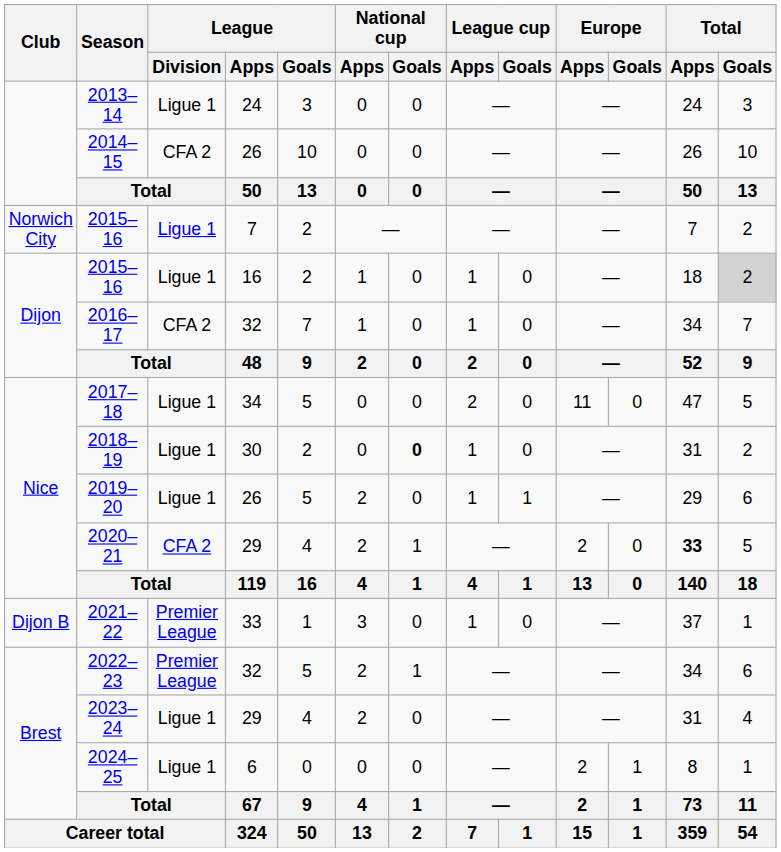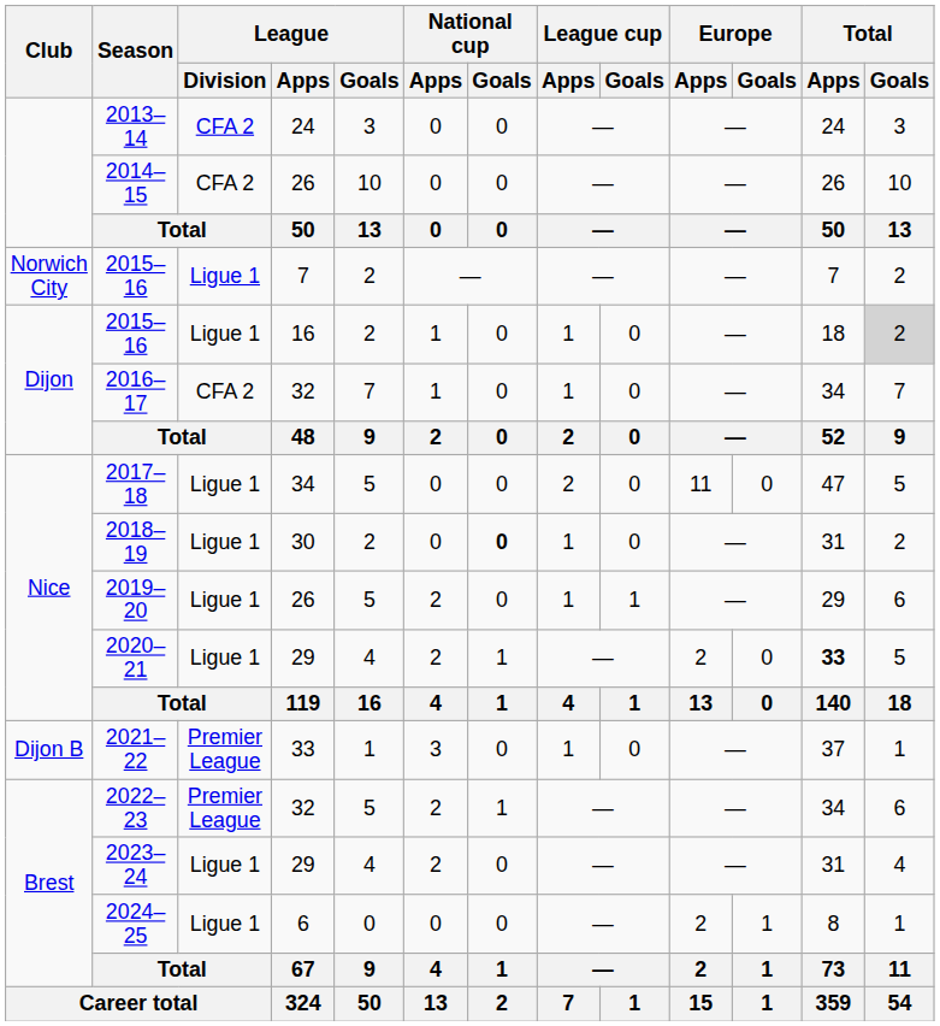 <table class="wikitable" style="text-align:center">
 <tr>
 <th rowspan="2">Club</th>
 <th rowspan="2">Season</th>
 <th colspan="3">League</th>
 <th colspan="2">National cup</th>
 <th colspan="2">League cup</th>
 <th colspan="2">Europe</th>
 <th colspan="2">Total</th>
 </tr>
 <tr>
 <th>Division</th>
 <th>Apps</th>
 <th>Goals</th>
 <th>Apps</th>
 <th>Goals</th>
 <th>Apps</th>
 <th>Goals</th>
 <th>Apps</th>
 <th>Goals</th>
 <th>Apps</th>
 <th>Goals</th>
 </tr>
 <tr>
 <td rowspan="3"></td>
 <td><a href='#'>2013–14</a></td>
-<td>Ligue 1</td>
+<td><a href='#'>CFA 2</a></td>
 <td>24</td>
 <td>3</td>
 <td>0</td>
 <td>0</td>
 <td colspan="2">—</td>
 <td colspan="2">—</td>
 <td>24</td>
 <td>3</td>
 </tr>
 <tr>
 <td><a href='#'>2014–15</a></td>
 <td>CFA 2</td>
 <td>26</td>
 <td>10</td>
 <td>0</td>
 <td>0</td>
 <td colspan="2">—</td>
 <td colspan="2">—</td>
 <td>26</td>
 <td>10</td>
 </tr>
 <tr>
 <th colspan="2">Total</th>
 <th>50</th>
 <th>13</th>
 <th>0</th>
 <th>0</th>
 <th colspan="2">—</th>
 <th colspan="2">—</th>
 <th>50</th>
 <th>13</th>
 </tr>
 <tr>
 <td><a href='#'>Norwich City</a></td>
 <td><a href='#'>2015–16</a></td>
 <td><a href='#'>Ligue 1</a></td>
 <td>7</td>
 <td>2</td>
 <td colspan="2">—</td>
 <td colspan="2">—</td>
 <td colspan="2">—</td>
 <td>7</td>
 <td>2</td>
 </tr>
 <tr>
 <td rowspan="3"><a href='#'>Dijon</a></td>
 <td><a href='#'>2015–16</a></td>
 <td>Ligue 1</td>
 <td>16</td>
 <td>2</td>
 <td>1</td>
 <td>0</td>
 <td>1</td>
 <td>0</td>
 <td colspan="2">—</td>
 <td>18</td>
 <td style="background: lightgrey;">2</td>
 </tr>
 <tr>
 <td><a href='#'>2016–17</a></td>
 <td>CFA 2</td>
 <td>32</td>
 <td>7</td>
 <td>1</td>
 <td>0</td>
 <td>1</td>
 <td>0</td>
 <td colspan="2">—</td>
 <td>34</td>
 <td>7</td>
 </tr>
 <tr>
 <th colspan="2">Total</th>
 <th>48</th>
 <th>9</th>
 <th>2</th>
 <th>0</th>
 <th>2</th>
 <th>0</th>
 <th colspan="2">—</th>
 <th>52</th>
 <th>9</th>
 </tr>
 <tr>
 <td rowspan="5"><a href='#'>Nice</a></td>
 <td><a href='#'>2017–18</a></td>
 <td>Ligue 1</td>
 <td>34</td>
 <td>5</td>
 <td>0</td>
 <td>0</td>
 <td>2</td>
 <td>0</td>
 <td>11</td>
 <td>0</td>
 <td>47</td>
 <td>5</td>
 </tr>
 <tr>
 <td><a href='#'>2018–19</a></td>
 <td>Ligue 1</td>
 <td>30</td>
 <td>2</td>
 <td>0</td>
 <td><strong>0</strong></td>
 <td>1</td>
 <td>0</td>
 <td colspan="2">—</td>
 <td>31</td>
 <td>2</td>
 </tr>
 <tr>
 <td><a href='#'>2019–20</a></td>
 <td>Ligue 1</td>
 <td>26</td>
 <td>5</td>
 <td>2</td>
 <td>0</td>
 <td>1</td>
 <td>1</td>
 <td colspan="2">—</td>
 <td>29</td>
 <td>6</td>
 </tr>
 <tr>
 <td><a href='#'>2020–21</a></td>
-<td><a href='#'>CFA 2</a></td>
+<td>Ligue 1</td>
 <td>29</td>
 <td>4</td>
 <td>2</td>
 <td>1</td>
 <td colspan="2">—</td>
 <td>2</td>
 <td>0</td>
 <td><strong>33</strong></td>
 <td>5</td>
 </tr>
 <tr>
 <th colspan="2">Total</th>
 <th>119</th>
 <th>16</th>
 <th>4</th>
 <th>1</th>
 <th>4</th>
 <th>1</th>
 <th>13</th>
 <th>0</th>
 <th>140</th>
 <th>18</th>
 </tr>
 <tr>
 <td><a href='#'>Dijon B</a></td>
 <td><a href='#'>2021–22</a></td>
 <td><a href='#'>Premier League</a></td>
 <td>33</td>
 <td>1</td>
 <td>3</td>
 <td>0</td>
 <td>1</td>
 <td>0</td>
 <td colspan="2">—</td>
 <td>37</td>
 <td>1</td>
 </tr>
 <tr>
 <td rowspan="4"><a href='#'>Brest</a></td>
 <td><a href='#'>2022–23</a></td>
 <td><a href='#'>Premier League</a></td>
 <td>32</td>
 <td>5</td>
 <td>2</td>
 <td>1</td>
 <td colspan="2">—</td>
 <td colspan="2">—</td>
 <td>34</td>
 <td>6</td>
 </tr>
 <tr>
 <td><a href='#'>2023–24</a></td>
 <td>Ligue 1</td>
 <td>29</td>
 <td>4</td>
 <td>2</td>
 <td>0</td>
 <td colspan="2">—</td>
 <td colspan="2">—</td>
 <td>31</td>
 <td>4</td>
 </tr>
 <tr>
 <td><a href='#'>2024–25</a></td>
 <td>Ligue 1</td>
 <td>6</td>
 <td>0</td>
 <td>0</td>
 <td>0</td>
 <td colspan="2">—</td>
 <td>2</td>
 <td>1</td>
 <td>8</td>
 <td>1</td>
 </tr>
 <tr>
 <th colspan="2">Total</th>
 <th>67</th>
 <th>9</th>
 <th>4</th>
 <th>1</th>
 <th colspan="2">—</th>
 <th>2</th>
 <th>1</th>
 <th>73</th>
 <th>11</th>
 </tr>
 <tr>
 <th colspan="3">Career total</th>
 <th>324</th>
 <th>50</th>
 <th>13</th>
 <th>2</th>
 <th>7</th>
 <th>1</th>
 <th>15</th>
 <th>1</th>
 <th>359</th>
 <th>54</th>
 </tr>
 </table>
